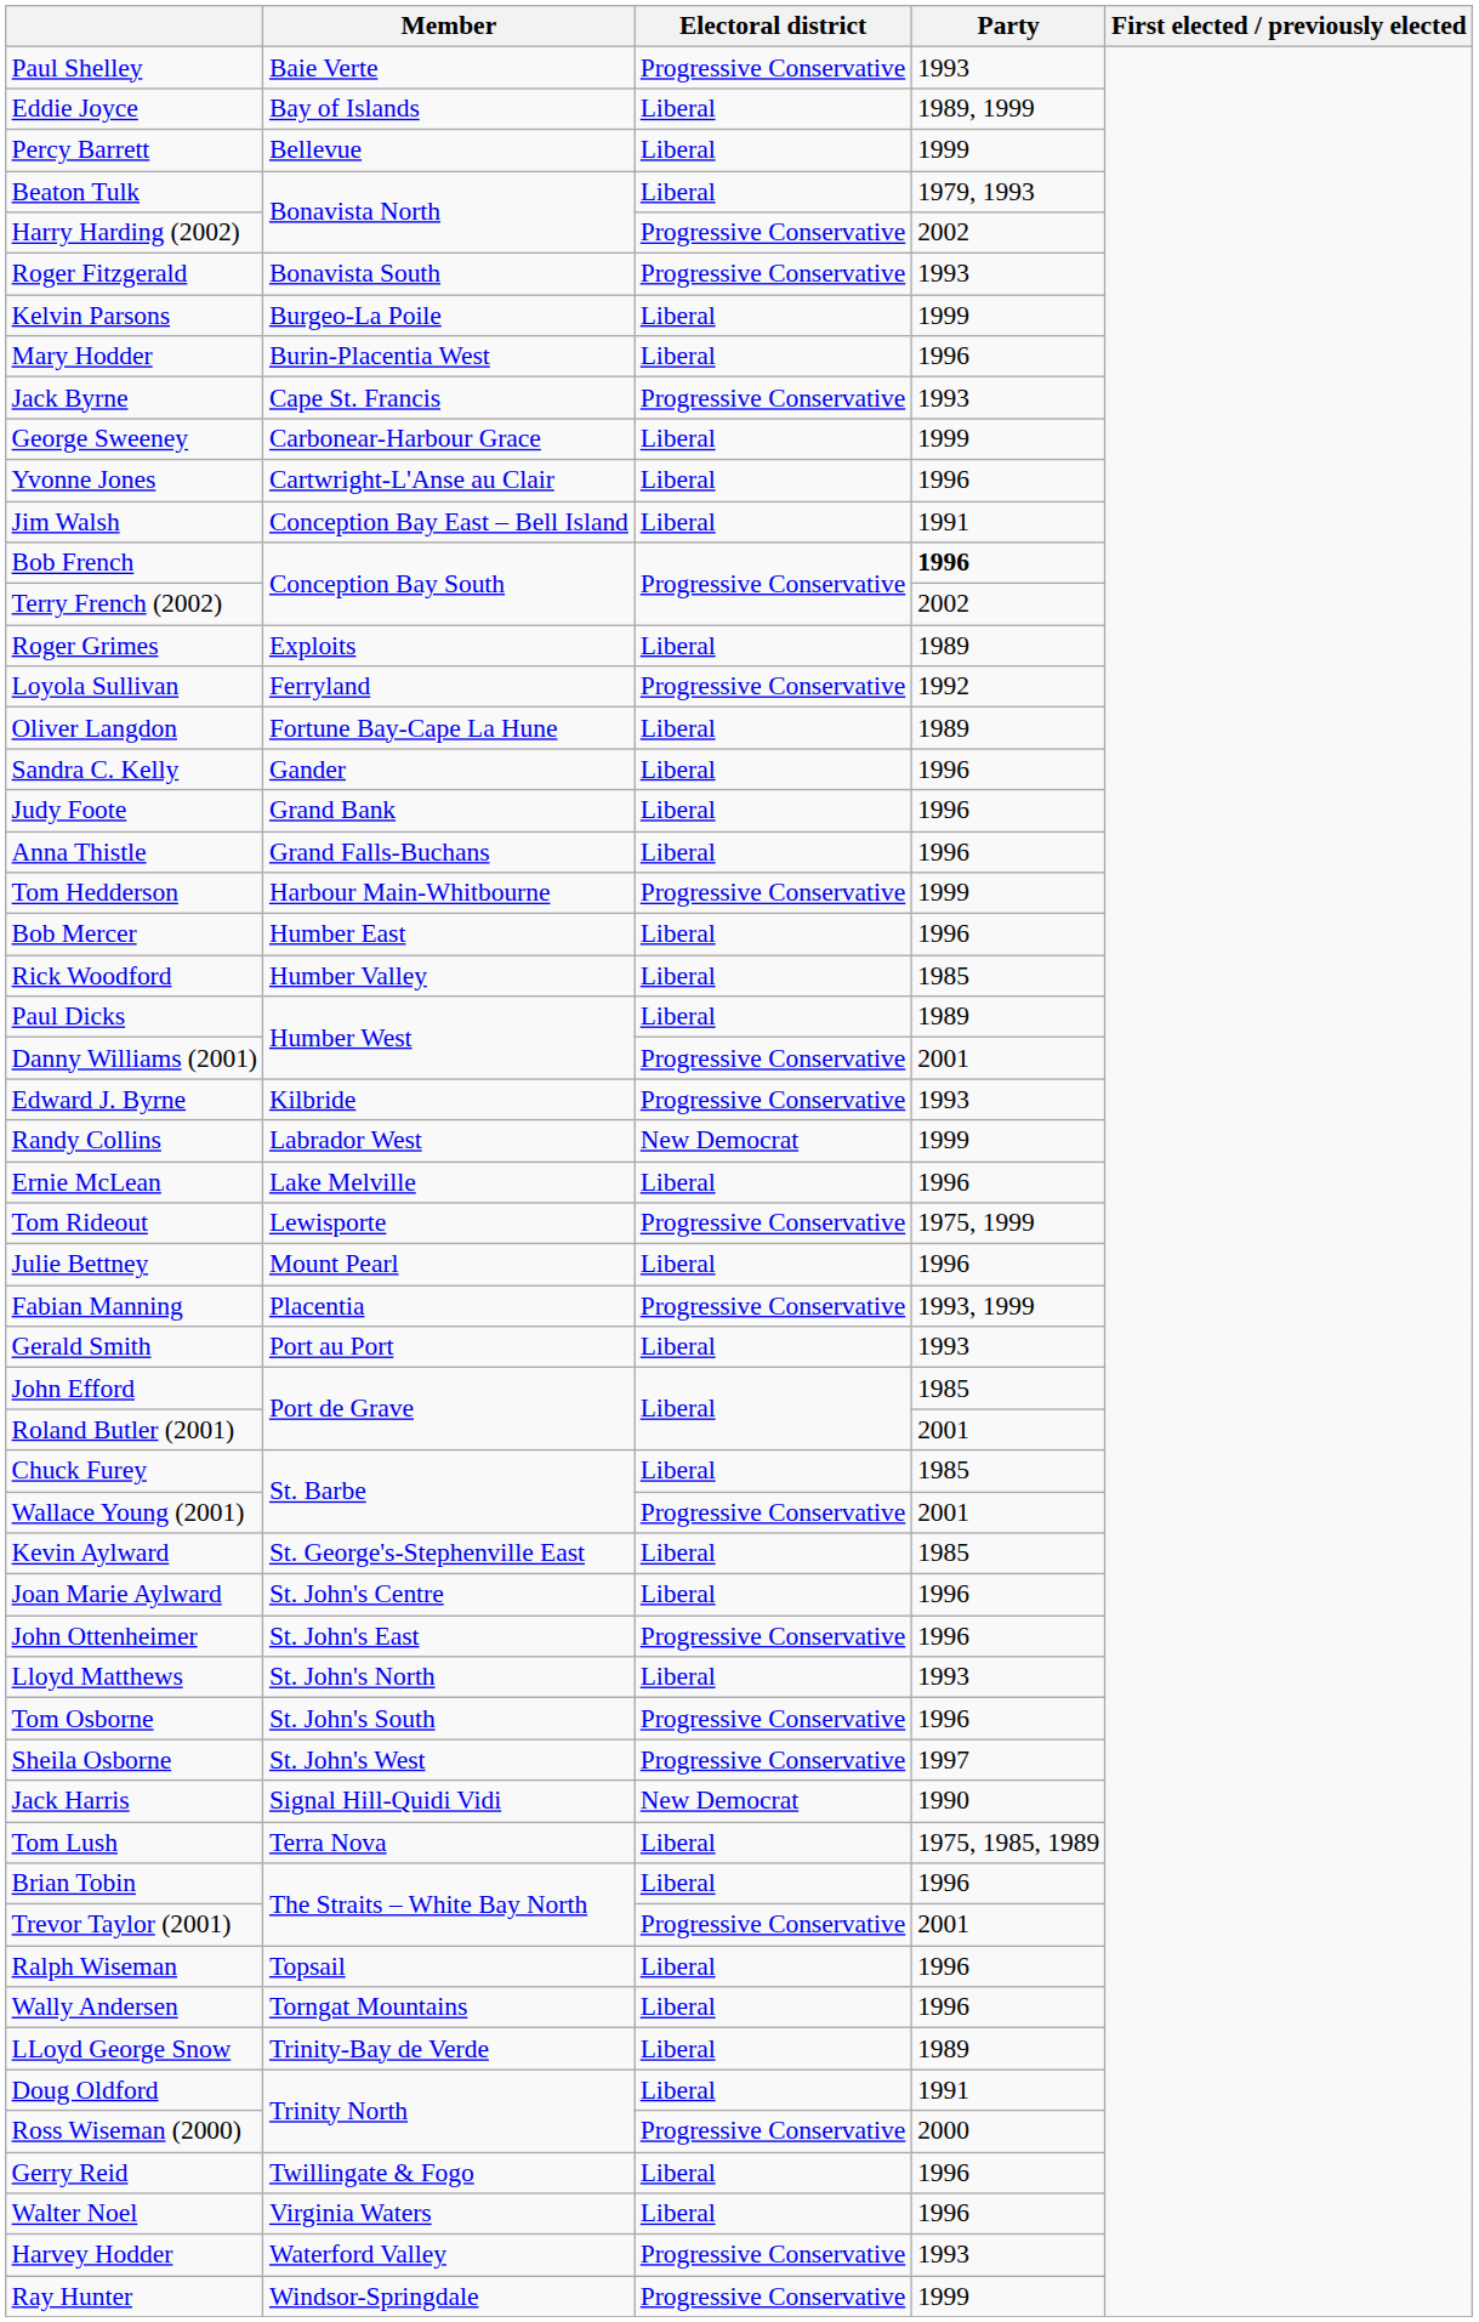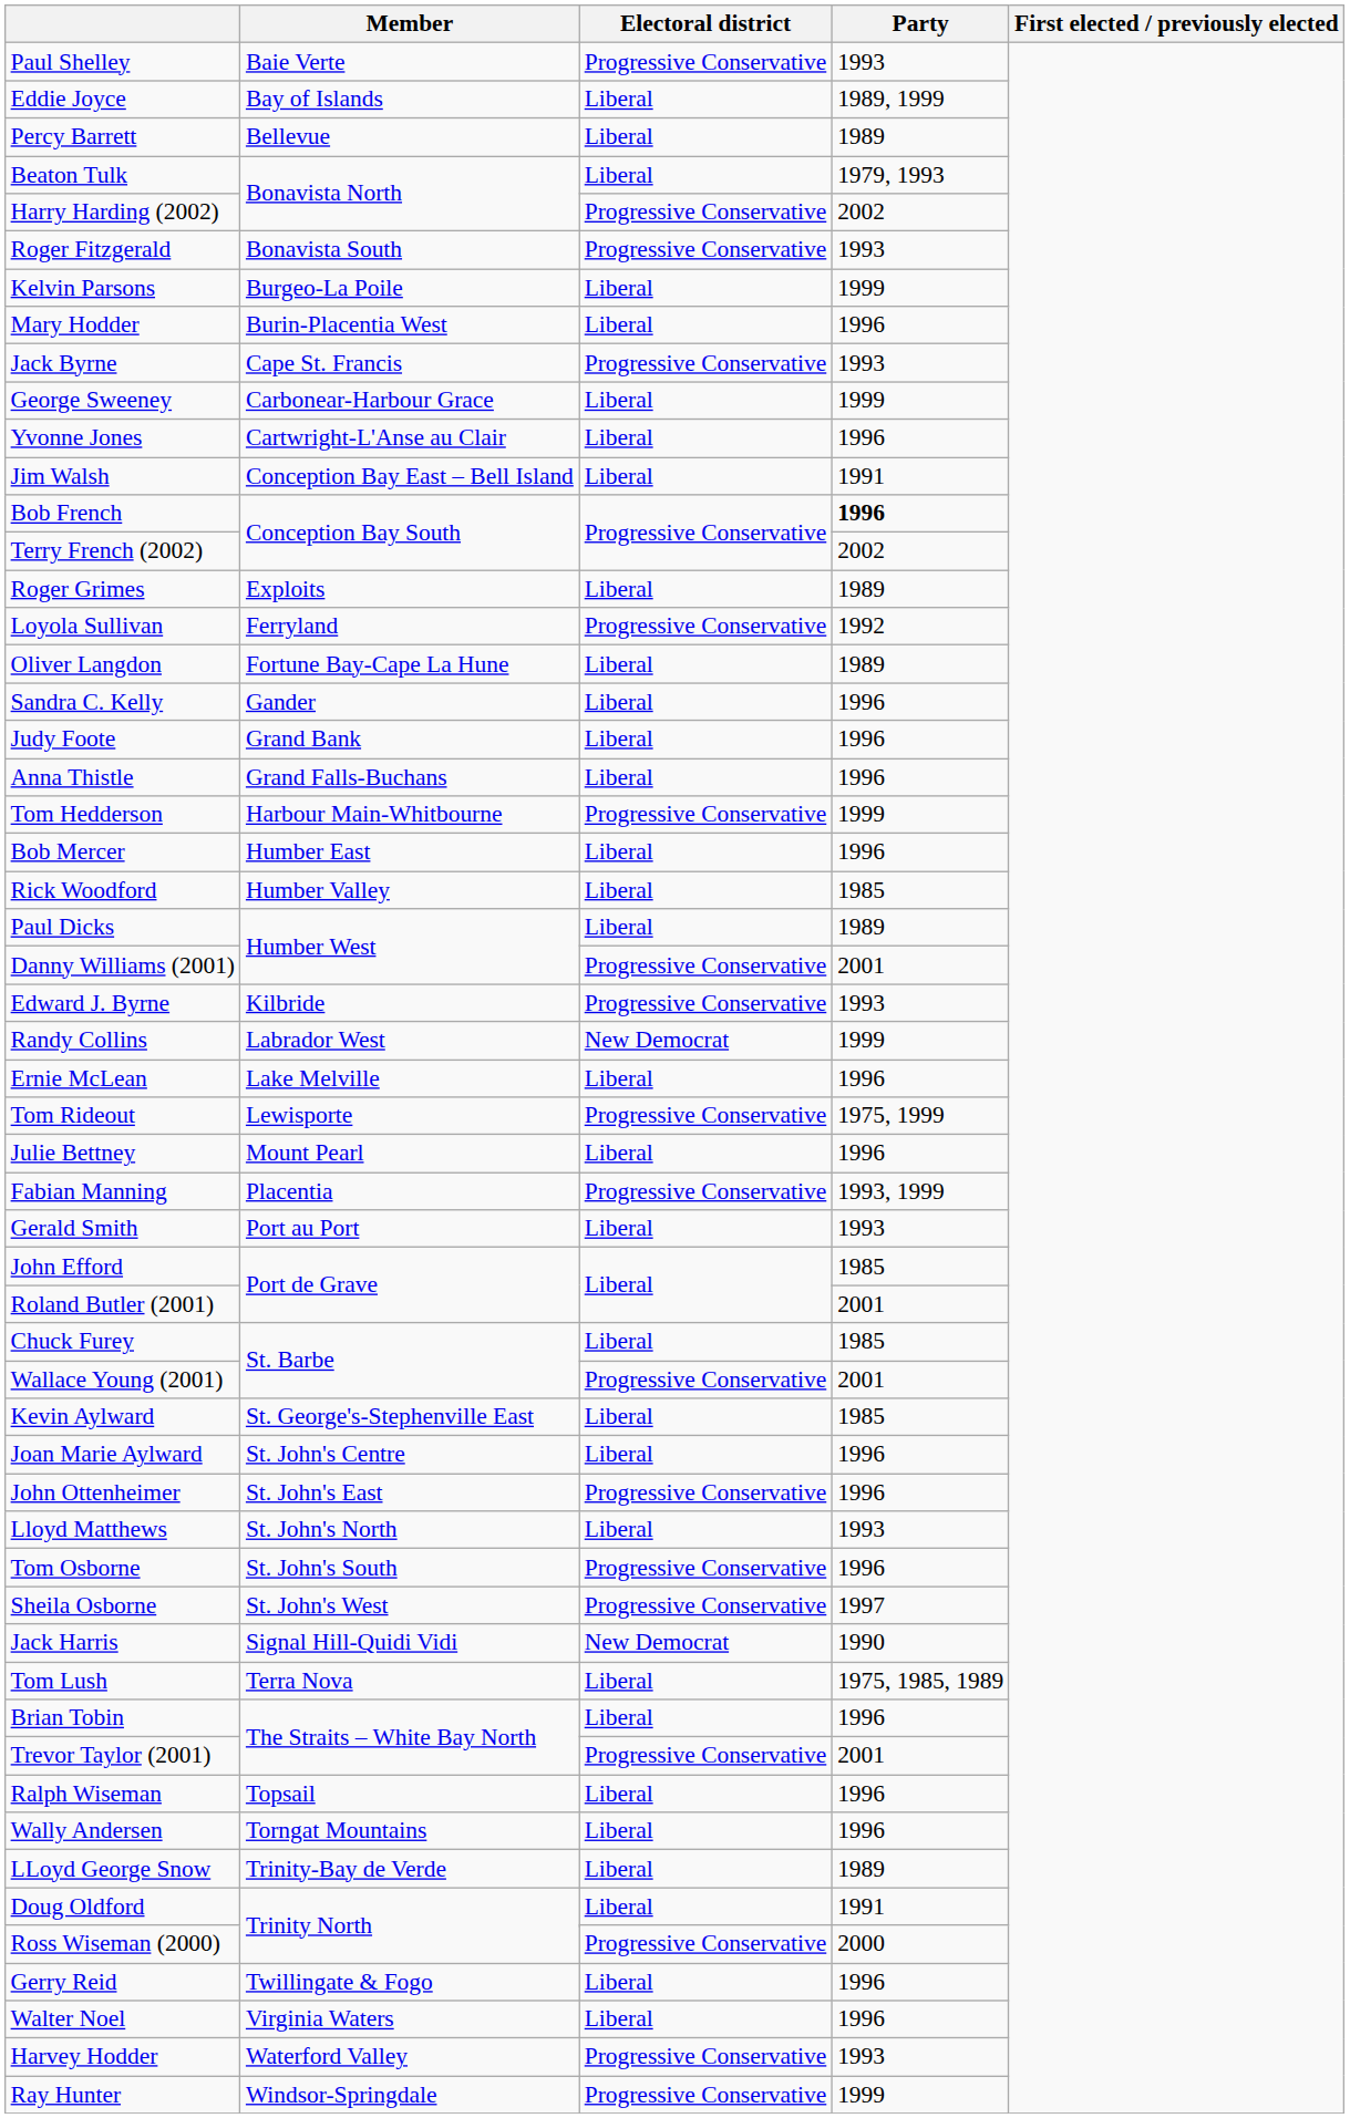 <table class="wikitable sortable">
 <tr>
 <th></th>
 <th>Member</th>
 <th>Electoral district</th>
 <th>Party</th>
 <th>First elected / previously elected</th>
 </tr>
 <tr>
 <td><a href='#'>Paul Shelley</a></td>
 <td><a href='#'>Baie Verte</a></td>
 <td><a href='#'>Progressive Conservative</a></td>
 <td>1993</td>
 </tr>
 <tr>
 <td><a href='#'>Eddie Joyce</a></td>
 <td><a href='#'>Bay of Islands</a></td>
 <td><a href='#'>Liberal</a></td>
 <td>1989, 1999</td>
 </tr>
 <tr>
 <td><a href='#'>Percy Barrett</a></td>
 <td><a href='#'>Bellevue</a></td>
 <td><a href='#'>Liberal</a></td>
-<td>1999</td>
+<td>1989</td>
 </tr>
 <tr>
 <td><a href='#'>Beaton Tulk</a></td>
 <td rowspan=2><a href='#'>Bonavista North</a></td>
 <td><a href='#'>Liberal</a></td>
 <td>1979, 1993</td>
 </tr>
 <tr>
 <td><a href='#'>Harry Harding</a> (2002)</td>
 <td><a href='#'>Progressive Conservative</a></td>
 <td>2002</td>
 </tr>
 <tr>
 <td><a href='#'>Roger Fitzgerald</a></td>
 <td><a href='#'>Bonavista South</a></td>
 <td><a href='#'>Progressive Conservative</a></td>
 <td>1993</td>
 </tr>
 <tr>
 <td><a href='#'>Kelvin Parsons</a></td>
 <td><a href='#'>Burgeo-La Poile</a></td>
 <td><a href='#'>Liberal</a></td>
 <td>1999</td>
 </tr>
 <tr>
 <td><a href='#'>Mary Hodder</a></td>
 <td><a href='#'>Burin-Placentia West</a></td>
 <td><a href='#'>Liberal</a></td>
 <td>1996</td>
 </tr>
 <tr>
 <td><a href='#'>Jack Byrne</a></td>
 <td><a href='#'>Cape St. Francis</a></td>
 <td><a href='#'>Progressive Conservative</a></td>
 <td>1993</td>
 </tr>
 <tr>
 <td><a href='#'>George Sweeney</a></td>
 <td><a href='#'>Carbonear-Harbour Grace</a></td>
 <td><a href='#'>Liberal</a></td>
 <td>1999</td>
 </tr>
 <tr>
 <td><a href='#'>Yvonne Jones</a></td>
 <td><a href='#'>Cartwright-L'Anse au Clair</a></td>
 <td><a href='#'>Liberal</a></td>
 <td>1996</td>
 </tr>
 <tr>
 <td><a href='#'>Jim Walsh</a></td>
 <td><a href='#'>Conception Bay East – Bell Island</a></td>
 <td><a href='#'>Liberal</a></td>
 <td>1991</td>
 </tr>
 <tr>
 <td><a href='#'>Bob French</a></td>
 <td rowspan=2><a href='#'>Conception Bay South</a></td>
 <td rowspan=2><a href='#'>Progressive Conservative</a></td>
 <td><strong>1996</strong></td>
 </tr>
 <tr>
 <td><a href='#'>Terry French</a> (2002)</td>
 <td>2002</td>
 </tr>
 <tr>
 <td><a href='#'>Roger Grimes</a></td>
 <td><a href='#'>Exploits</a></td>
 <td><a href='#'>Liberal</a></td>
 <td>1989</td>
 </tr>
 <tr>
 <td><a href='#'>Loyola Sullivan</a></td>
 <td><a href='#'>Ferryland</a></td>
 <td><a href='#'>Progressive Conservative</a></td>
 <td>1992</td>
 </tr>
 <tr>
 <td><a href='#'>Oliver Langdon</a></td>
 <td><a href='#'>Fortune Bay-Cape La Hune</a></td>
 <td><a href='#'>Liberal</a></td>
 <td>1989</td>
 </tr>
 <tr>
 <td><a href='#'>Sandra C. Kelly</a></td>
 <td><a href='#'>Gander</a></td>
 <td><a href='#'>Liberal</a></td>
 <td>1996</td>
 </tr>
 <tr>
 <td><a href='#'>Judy Foote</a></td>
 <td><a href='#'>Grand Bank</a></td>
 <td><a href='#'>Liberal</a></td>
 <td>1996</td>
 </tr>
 <tr>
 <td><a href='#'>Anna Thistle</a></td>
 <td><a href='#'>Grand Falls-Buchans</a></td>
 <td><a href='#'>Liberal</a></td>
 <td>1996</td>
 </tr>
 <tr>
 <td><a href='#'>Tom Hedderson</a></td>
 <td><a href='#'>Harbour Main-Whitbourne</a></td>
 <td><a href='#'>Progressive Conservative</a></td>
 <td>1999</td>
 </tr>
 <tr>
 <td><a href='#'>Bob Mercer</a></td>
 <td><a href='#'>Humber East</a></td>
 <td><a href='#'>Liberal</a></td>
 <td>1996</td>
 </tr>
 <tr>
 <td><a href='#'>Rick Woodford</a></td>
 <td><a href='#'>Humber Valley</a></td>
 <td><a href='#'>Liberal</a></td>
 <td>1985</td>
 </tr>
 <tr>
 <td><a href='#'>Paul Dicks</a></td>
 <td rowspan=2><a href='#'>Humber West</a></td>
 <td><a href='#'>Liberal</a></td>
 <td>1989</td>
 </tr>
 <tr>
 <td><a href='#'>Danny Williams</a> (2001)</td>
 <td><a href='#'>Progressive Conservative</a></td>
 <td>2001</td>
 </tr>
 <tr>
 <td><a href='#'>Edward J. Byrne</a></td>
 <td><a href='#'>Kilbride</a></td>
 <td><a href='#'>Progressive Conservative</a></td>
 <td>1993</td>
 </tr>
 <tr>
 <td><a href='#'>Randy Collins</a></td>
 <td><a href='#'>Labrador West</a></td>
 <td><a href='#'>New Democrat</a></td>
 <td>1999</td>
 </tr>
 <tr>
 <td><a href='#'>Ernie McLean</a></td>
 <td><a href='#'>Lake Melville</a></td>
 <td><a href='#'>Liberal</a></td>
 <td>1996</td>
 </tr>
 <tr>
 <td><a href='#'>Tom Rideout</a></td>
 <td><a href='#'>Lewisporte</a></td>
 <td><a href='#'>Progressive Conservative</a></td>
 <td>1975, 1999</td>
 </tr>
 <tr>
 <td><a href='#'>Julie Bettney</a></td>
 <td><a href='#'>Mount Pearl</a></td>
 <td><a href='#'>Liberal</a></td>
 <td>1996</td>
 </tr>
 <tr>
 <td><a href='#'>Fabian Manning</a></td>
 <td><a href='#'>Placentia</a></td>
 <td><a href='#'>Progressive Conservative</a></td>
 <td>1993, 1999</td>
 </tr>
 <tr>
 <td><a href='#'>Gerald Smith</a></td>
 <td><a href='#'>Port au Port</a></td>
 <td><a href='#'>Liberal</a></td>
 <td>1993</td>
 </tr>
 <tr>
 <td><a href='#'>John Efford</a></td>
 <td rowspan=2><a href='#'>Port de Grave</a></td>
 <td rowspan=2><a href='#'>Liberal</a></td>
 <td>1985</td>
 </tr>
 <tr>
 <td><a href='#'>Roland Butler</a> (2001)</td>
 <td>2001</td>
 </tr>
 <tr>
 <td><a href='#'>Chuck Furey</a></td>
 <td rowspan=2><a href='#'>St. Barbe</a></td>
 <td><a href='#'>Liberal</a></td>
 <td>1985</td>
 </tr>
 <tr>
 <td><a href='#'>Wallace Young</a> (2001)</td>
 <td><a href='#'>Progressive Conservative</a></td>
 <td>2001</td>
 </tr>
 <tr>
 <td><a href='#'>Kevin Aylward</a></td>
 <td><a href='#'>St. George's-Stephenville East</a></td>
 <td><a href='#'>Liberal</a></td>
 <td>1985</td>
 </tr>
 <tr>
 <td><a href='#'>Joan Marie Aylward</a></td>
 <td><a href='#'>St. John's Centre</a></td>
 <td><a href='#'>Liberal</a></td>
 <td>1996</td>
 </tr>
 <tr>
 <td><a href='#'>John Ottenheimer</a></td>
 <td><a href='#'>St. John's East</a></td>
 <td><a href='#'>Progressive Conservative</a></td>
 <td>1996</td>
 </tr>
 <tr>
 <td><a href='#'>Lloyd Matthews</a></td>
 <td><a href='#'>St. John's North</a></td>
 <td><a href='#'>Liberal</a></td>
 <td>1993</td>
 </tr>
 <tr>
 <td><a href='#'>Tom Osborne</a></td>
 <td><a href='#'>St. John's South</a></td>
 <td><a href='#'>Progressive Conservative</a></td>
 <td>1996</td>
 </tr>
 <tr>
 <td><a href='#'>Sheila Osborne</a></td>
 <td><a href='#'>St. John's West</a></td>
 <td><a href='#'>Progressive Conservative</a></td>
 <td>1997</td>
 </tr>
 <tr>
 <td><a href='#'>Jack Harris</a></td>
 <td><a href='#'>Signal Hill-Quidi Vidi</a></td>
 <td><a href='#'>New Democrat</a></td>
 <td>1990</td>
 </tr>
 <tr>
 <td><a href='#'>Tom Lush</a></td>
 <td><a href='#'>Terra Nova</a></td>
 <td><a href='#'>Liberal</a></td>
 <td>1975, 1985, 1989</td>
 </tr>
 <tr>
 <td><a href='#'>Brian Tobin</a></td>
 <td rowspan=2><a href='#'>The Straits – White Bay North</a></td>
 <td><a href='#'>Liberal</a></td>
 <td>1996</td>
 </tr>
 <tr>
 <td><a href='#'>Trevor Taylor</a> (2001)</td>
 <td><a href='#'>Progressive Conservative</a></td>
 <td>2001</td>
 </tr>
 <tr>
 <td><a href='#'>Ralph Wiseman</a></td>
 <td><a href='#'>Topsail</a></td>
 <td><a href='#'>Liberal</a></td>
 <td>1996</td>
 </tr>
 <tr>
 <td><a href='#'>Wally Andersen</a></td>
 <td><a href='#'>Torngat Mountains</a></td>
 <td><a href='#'>Liberal</a></td>
 <td>1996</td>
 </tr>
 <tr>
 <td><a href='#'>LLoyd George Snow</a></td>
 <td><a href='#'>Trinity-Bay de Verde</a></td>
 <td><a href='#'>Liberal</a></td>
 <td>1989</td>
 </tr>
 <tr>
 <td><a href='#'>Doug Oldford</a></td>
 <td rowspan=3><a href='#'>Trinity North</a></td>
 <td rowspan=2><a href='#'>Liberal</a></td>
 <td>1991</td>
 </tr>
 <tr>
 <td rowspan=2><a href='#'>Ross Wiseman</a> (2000)</td>
 <td rowspan=2>2000</td>
 </tr>
 <tr>
 <td><a href='#'>Progressive Conservative</a></td>
 </tr>
 <tr>
 <td><a href='#'>Gerry Reid</a></td>
 <td><a href='#'>Twillingate & Fogo</a></td>
 <td><a href='#'>Liberal</a></td>
 <td>1996</td>
 </tr>
 <tr>
 <td><a href='#'>Walter Noel</a></td>
 <td><a href='#'>Virginia Waters</a></td>
 <td><a href='#'>Liberal</a></td>
 <td>1996</td>
 </tr>
 <tr>
 <td><a href='#'>Harvey Hodder</a></td>
 <td><a href='#'>Waterford Valley</a></td>
 <td><a href='#'>Progressive Conservative</a></td>
 <td>1993</td>
 </tr>
 <tr>
 <td><a href='#'>Ray Hunter</a></td>
 <td><a href='#'>Windsor-Springdale</a></td>
 <td><a href='#'>Progressive Conservative</a></td>
 <td>1999</td>
 </tr>
 </table>
